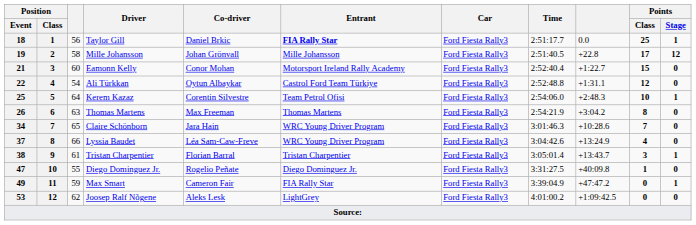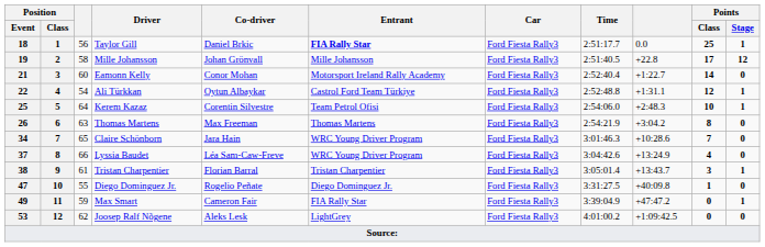 <table class="wikitable" width=85% style="font-size: 85%;">
 <tr>
 <th colspan="2">Position</th>
 <th rowspan="2"></th>
 <th rowspan="2">Driver</th>
 <th rowspan="2">Co-driver</th>
 <th rowspan="2">Entrant</th>
 <th rowspan="2">Car</th>
 <th rowspan="2">Time</th>
 <th rowspan="2"></th>
 <th colspan="2">Points</th>
 </tr>
 <tr>
 <th>Event</th>
 <th>Class</th>
 <th>Class</th>
 <th><a href='#'>Stage</a></th>
 </tr>
 <tr>
 <th>18</th>
 <th>1</th>
 <td align="center">56</td>
 <td><a href='#'>Taylor Gill</a></td>
 <td><a href='#'>Daniel Brkic</a></td>
 <td><strong><a href='#'>FIA Rally Star</a></strong></td>
 <td><a href='#'>Ford Fiesta Rally3</a></td>
 <td>2:51:17.7</td>
 <td>0.0</td>
 <td align="center"><strong>25</strong></td>
 <td align="center"><strong>1</strong></td>
 </tr>
 <tr>
 <th>19</th>
 <th>2</th>
 <td align="center">58</td>
 <td><a href='#'>Mille Johansson</a></td>
 <td><a href='#'>Johan Grönvall</a></td>
 <td><a href='#'>Mille Johansson</a></td>
 <td><a href='#'>Ford Fiesta Rally3</a></td>
 <td>2:51:40.5</td>
 <td>+22.8</td>
 <td align="center"><strong>17</strong></td>
 <td align="center"><strong>12</strong></td>
 </tr>
 <tr>
 <th>21</th>
 <th>3</th>
 <td align="center">60</td>
 <td><a href='#'>Eamonn Kelly</a></td>
 <td><a href='#'>Conor Mohan</a></td>
 <td><a href='#'>Motorsport Ireland Rally Academy</a></td>
 <td><a href='#'>Ford Fiesta Rally3</a></td>
 <td>2:52:40.4</td>
 <td>+1:22.7</td>
-<td align="center"><strong>15</strong></td>
+<td align="center"><strong>14</strong></td>
 <td align="center"><strong>0</strong></td>
 </tr>
 <tr>
 <th>22</th>
 <th>4</th>
 <td align="center">54</td>
 <td><a href='#'>Ali Türkkan</a></td>
 <td><a href='#'>Oytun Albaykar</a></td>
 <td><a href='#'>Castrol Ford Team Türkiye</a></td>
 <td><a href='#'>Ford Fiesta Rally3</a></td>
 <td>2:52:48.8</td>
 <td>+1:31.1</td>
 <td align="center"><strong>12</strong></td>
-<td align="center"><strong>0</strong></td>
+<td align="center"><strong>1</strong></td>
 </tr>
 <tr>
 <th>25</th>
 <th>5</th>
 <td align="center">64</td>
 <td><a href='#'>Kerem Kazaz</a></td>
 <td><a href='#'>Corentin Silvestre</a></td>
 <td><a href='#'>Team Petrol Ofisi</a></td>
 <td><a href='#'>Ford Fiesta Rally3</a></td>
 <td>2:54:06.0</td>
 <td>+2:48.3</td>
 <td align="center"><strong>10</strong></td>
 <td align="center"><strong>1</strong></td>
 </tr>
 <tr>
 <th>26</th>
 <th>6</th>
 <td align="center">63</td>
 <td><a href='#'>Thomas Martens</a></td>
 <td><a href='#'>Max Freeman</a></td>
 <td><a href='#'>Thomas Martens</a></td>
 <td><a href='#'>Ford Fiesta Rally3</a></td>
 <td>2:54:21.9</td>
 <td>+3:04.2</td>
 <td align="center"><strong>8</strong></td>
 <td align="center"><strong>0</strong></td>
 </tr>
 <tr>
 <th>34</th>
 <th>7</th>
 <td align="center">65</td>
 <td><a href='#'>Claire Schönborn</a></td>
 <td><a href='#'>Jara Hain</a></td>
 <td><a href='#'>WRC Young Driver Program</a></td>
 <td><a href='#'>Ford Fiesta Rally3</a></td>
 <td>3:01:46.3</td>
 <td>+10:28.6</td>
 <td align="center"><strong>7</strong></td>
 <td align="center"><strong>0</strong></td>
 </tr>
 <tr>
 <th>37</th>
 <th>8</th>
 <td align="center">66</td>
 <td><a href='#'>Lyssia Baudet</a></td>
 <td><a href='#'>Léa Sam-Caw-Freve</a></td>
 <td><a href='#'>WRC Young Driver Program</a></td>
 <td><a href='#'>Ford Fiesta Rally3</a></td>
 <td>3:04:42.6</td>
 <td>+13:24.9</td>
 <td align="center"><strong>4</strong></td>
 <td align="center"><strong>0</strong></td>
 </tr>
 <tr>
 <th>38</th>
 <th>9</th>
 <td align="center">61</td>
 <td><a href='#'>Tristan Charpentier</a></td>
 <td><a href='#'>Florian Barral</a></td>
 <td><a href='#'>Tristan Charpentier</a></td>
 <td><a href='#'>Ford Fiesta Rally3</a></td>
 <td>3:05:01.4</td>
 <td>+13:43.7</td>
 <td align="center"><strong>3</strong></td>
 <td align="center"><strong>1</strong></td>
 </tr>
 <tr>
 <th>47</th>
 <th>10</th>
 <td align="center">55</td>
 <td><a href='#'>Diego Dominguez Jr.</a></td>
 <td><a href='#'>Rogelio Peñate</a></td>
 <td><a href='#'>Diego Dominguez Jr.</a></td>
 <td><a href='#'>Ford Fiesta Rally3</a></td>
 <td>3:31:27.5</td>
 <td>+40:09.8</td>
 <td align="center"><strong>1</strong></td>
 <td align="center"><strong>0</strong></td>
 </tr>
 <tr>
 <th>49</th>
 <th>11</th>
 <td align="center">59</td>
 <td><a href='#'>Max Smart</a></td>
 <td><a href='#'>Cameron Fair</a></td>
 <td><a href='#'>FIA Rally Star</a></td>
 <td><a href='#'>Ford Fiesta Rally3</a></td>
 <td>3:39:04.9</td>
 <td>+47:47.2</td>
 <td align="center"><strong>0</strong></td>
 <td align="center"><strong>1</strong></td>
 </tr>
 <tr>
 <th>53</th>
 <th>12</th>
 <td align="center">62</td>
 <td><a href='#'>Joosep Ralf Nõgene</a></td>
 <td><a href='#'>Aleks Lesk</a></td>
 <td><a href='#'>LightGrey</a></td>
 <td><a href='#'>Ford Fiesta Rally3</a></td>
 <td>4:01:00.2</td>
 <td>+1:09:42.5</td>
 <td align="center"><strong>0</strong></td>
 <td align="center"><strong>0</strong></td>
 </tr>
 <tr>
 <td style="background-color:#EAECF0; text-align:center" colspan="11"><strong>Source:</strong></td>
 </tr>
 </table>
